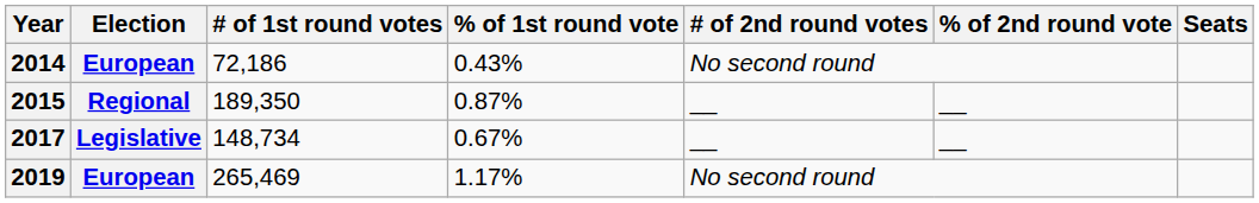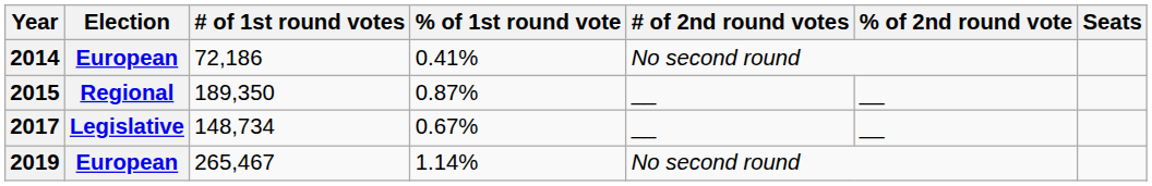 <table class="wikitable">
 <tr>
 <th>Year</th>
 <th>Election</th>
 <th># of 1st round votes</th>
 <th>% of 1st round vote</th>
 <th># of 2nd round votes</th>
 <th>% of 2nd round vote</th>
 <th>Seats</th>
 </tr>
 <tr>
 <th>2014</th>
 <th><a href='#'>European</a></th>
 <td>72,186</td>
-<td>0.43%</td>
+<td>0.41%</td>
 <td colspan="2"><em>No second round</em></td>
 <td></td>
 </tr>
 <tr>
 <th>2015</th>
 <th><a href='#'>Regional</a></th>
 <td>189,350</td>
 <td>0.87%</td>
 <td>__</td>
 <td>__</td>
 <td></td>
 </tr>
 <tr>
 <th>2017</th>
 <th><a href='#'>Legislative</a></th>
 <td>148,734</td>
 <td>0.67%</td>
 <td>__</td>
 <td>__</td>
 <td></td>
 </tr>
 <tr>
 <th>2019</th>
 <th><a href='#'>European</a></th>
-<td>265,469</td>
-<td>1.17%</td>
+<td>265,467</td>
+<td>1.14%</td>
 <td colspan="2"><em>No second round</em></td>
 <td></td>
 </tr>
 </table>
